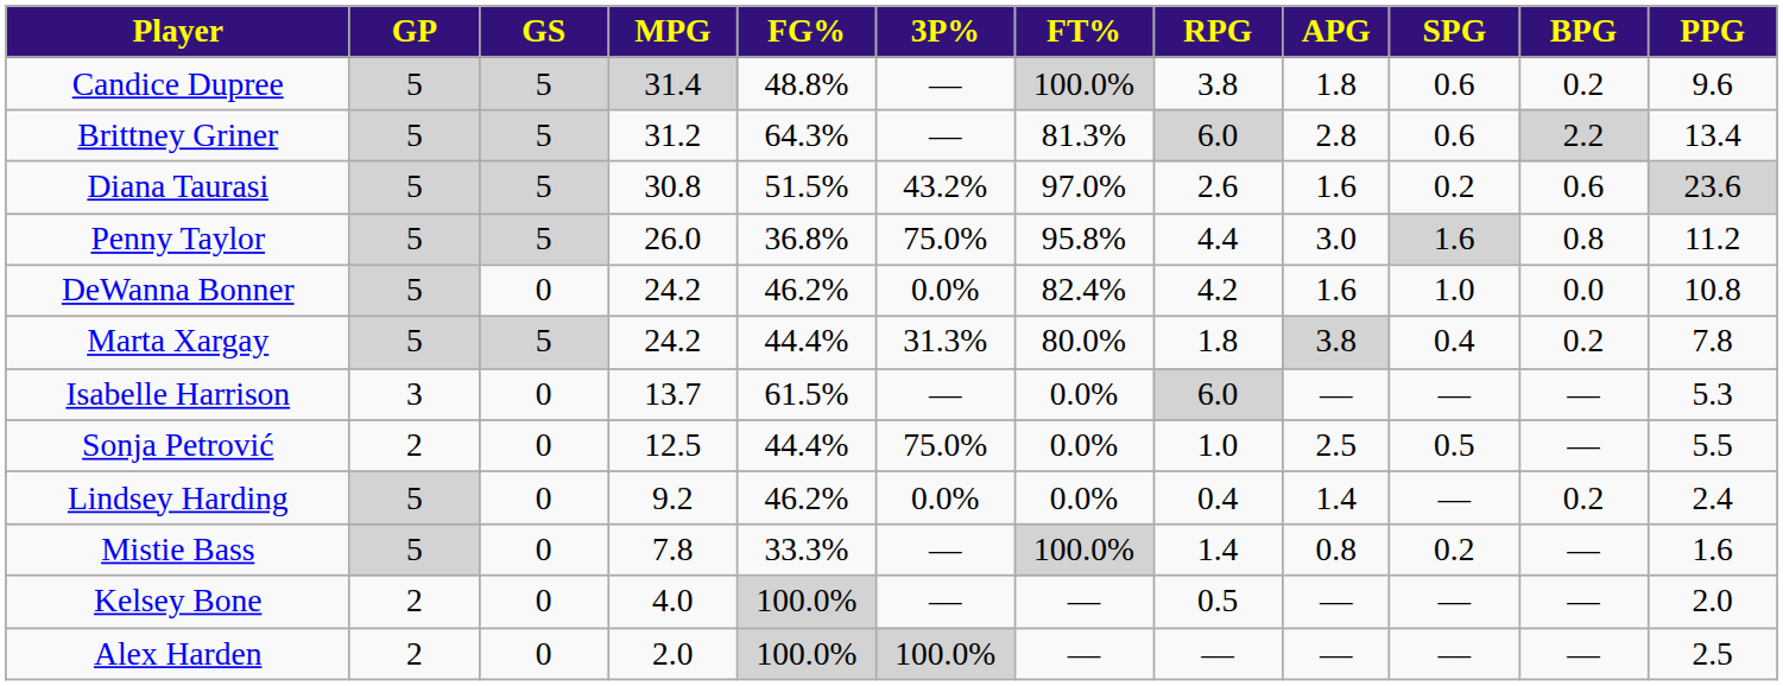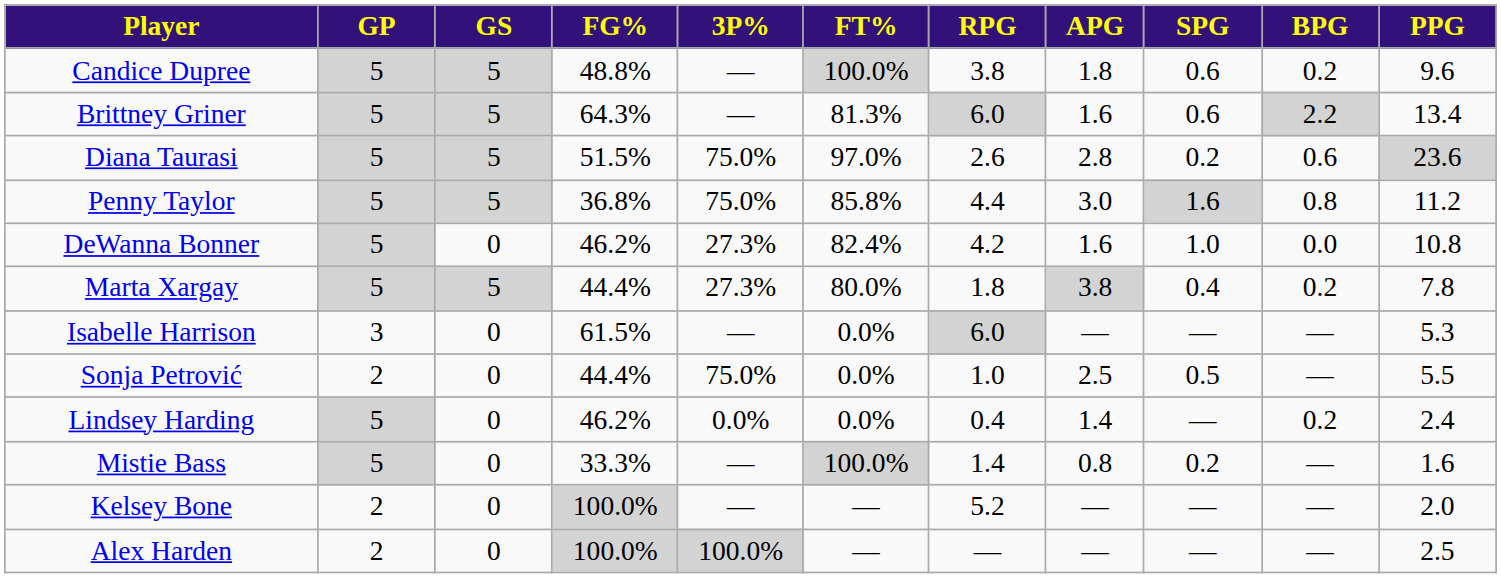 <table class="wikitable sortable" style="text-align:center;">
 <tr>
 <th style="background:#32127A; color:#FFFF00;" width="16%">Player</th>
 <th style="background:#32127A; color:#FFFF00;" width="6%">GP</th>
 <th style="background:#32127A; color:#FFFF00;" width="6%">GS</th>
-<th style="background:#32127A; color:#FFFF00;" width="6%">MPG</th>
 <th style="background:#32127A; color:#FFFF00;" width="6%">FG%</th>
 <th style="background:#32127A; color:#FFFF00;" width="6%">3P%</th>
 <th style="background:#32127A; color:#FFFF00;" width="6%">FT%</th>
 <th style="background:#32127A; color:#FFFF00;" width="6%">RPG</th>
 <th style="background:#32127A; color:#FFFF00;" width="5%">APG</th>
 <th style="background:#32127A; color:#FFFF00;" width="6%">SPG</th>
 <th style="background:#32127A; color:#FFFF00;" width="6%">BPG</th>
 <th style="background:#32127A; color:#FFFF00;" width="6%">PPG</th>
 </tr>
 <tr>
 <td><a href='#'>Candice Dupree</a></td>
 <td style="background:#D3D3D3;">5</td>
 <td style="background:#D3D3D3;">5</td>
-<td style="background:#D3D3D3;">31.4</td>
 <td>48.8%</td>
 <td>—</td>
 <td style="background:#D3D3D3;">100.0%</td>
 <td>3.8</td>
 <td>1.8</td>
 <td>0.6</td>
 <td>0.2</td>
 <td>9.6</td>
 </tr>
 <tr>
 <td><a href='#'>Brittney Griner</a></td>
 <td style="background:#D3D3D3;">5</td>
 <td style="background:#D3D3D3;">5</td>
-<td>31.2</td>
 <td>64.3%</td>
 <td>—</td>
 <td>81.3%</td>
 <td style="background:#D3D3D3;">6.0</td>
-<td>2.8</td>
+<td>1.6</td>
 <td>0.6</td>
 <td style="background:#D3D3D3;">2.2</td>
 <td>13.4</td>
 </tr>
 <tr>
 <td><a href='#'>Diana Taurasi</a></td>
 <td style="background:#D3D3D3;">5</td>
 <td style="background:#D3D3D3;">5</td>
-<td>30.8</td>
 <td>51.5%</td>
-<td>43.2%</td>
+<td>75.0%</td>
 <td>97.0%</td>
 <td>2.6</td>
-<td>1.6</td>
+<td>2.8</td>
 <td>0.2</td>
 <td>0.6</td>
 <td style="background:#D3D3D3;">23.6</td>
 </tr>
 <tr>
 <td><a href='#'>Penny Taylor</a></td>
 <td style="background:#D3D3D3;">5</td>
 <td style="background:#D3D3D3;">5</td>
-<td>26.0</td>
 <td>36.8%</td>
 <td>75.0%</td>
-<td>95.8%</td>
+<td>85.8%</td>
 <td>4.4</td>
 <td>3.0</td>
 <td style="background:#D3D3D3;">1.6</td>
 <td>0.8</td>
 <td>11.2</td>
 </tr>
 <tr>
 <td><a href='#'>DeWanna Bonner</a></td>
 <td style="background:#D3D3D3;">5</td>
 <td>0</td>
-<td>24.2</td>
 <td>46.2%</td>
-<td>0.0%</td>
+<td>27.3%</td>
 <td>82.4%</td>
 <td>4.2</td>
 <td>1.6</td>
 <td>1.0</td>
 <td>0.0</td>
 <td>10.8</td>
 </tr>
 <tr>
 <td><a href='#'>Marta Xargay</a></td>
 <td style="background:#D3D3D3;">5</td>
 <td style="background:#D3D3D3;">5</td>
-<td>24.2</td>
 <td>44.4%</td>
-<td>31.3%</td>
+<td>27.3%</td>
 <td>80.0%</td>
 <td>1.8</td>
 <td style="background:#D3D3D3;">3.8</td>
 <td>0.4</td>
 <td>0.2</td>
 <td>7.8</td>
 </tr>
 <tr>
 <td><a href='#'>Isabelle Harrison</a></td>
 <td>3</td>
 <td>0</td>
-<td>13.7</td>
 <td>61.5%</td>
 <td>—</td>
 <td>0.0%</td>
 <td style="background:#D3D3D3;">6.0</td>
 <td>—</td>
 <td>—</td>
 <td>—</td>
 <td>5.3</td>
 </tr>
 <tr>
 <td><a href='#'>Sonja Petrović</a></td>
 <td>2</td>
 <td>0</td>
-<td>12.5</td>
 <td>44.4%</td>
 <td>75.0%</td>
 <td>0.0%</td>
 <td>1.0</td>
 <td>2.5</td>
 <td>0.5</td>
 <td>—</td>
 <td>5.5</td>
 </tr>
 <tr>
 <td><a href='#'>Lindsey Harding</a></td>
 <td style="background:#D3D3D3;">5</td>
 <td>0</td>
-<td>9.2</td>
 <td>46.2%</td>
 <td>0.0%</td>
 <td>0.0%</td>
 <td>0.4</td>
 <td>1.4</td>
 <td>—</td>
 <td>0.2</td>
 <td>2.4</td>
 </tr>
 <tr>
 <td><a href='#'>Mistie Bass</a></td>
 <td style="background:#D3D3D3;">5</td>
 <td>0</td>
-<td>7.8</td>
 <td>33.3%</td>
 <td>—</td>
 <td style="background:#D3D3D3;">100.0%</td>
 <td>1.4</td>
 <td>0.8</td>
 <td>0.2</td>
 <td>—</td>
 <td>1.6</td>
 </tr>
 <tr>
 <td><a href='#'>Kelsey Bone</a></td>
 <td>2</td>
 <td>0</td>
-<td>4.0</td>
 <td style="background:#D3D3D3;">100.0%</td>
 <td>—</td>
 <td>—</td>
-<td>0.5</td>
+<td>5.2</td>
 <td>—</td>
 <td>—</td>
 <td>—</td>
 <td>2.0</td>
 </tr>
 <tr>
 <td><a href='#'>Alex Harden</a></td>
 <td>2</td>
 <td>0</td>
-<td>2.0</td>
 <td style="background:#D3D3D3;">100.0%</td>
 <td style="background:#D3D3D3;">100.0%</td>
 <td>—</td>
 <td>—</td>
 <td>—</td>
 <td>—</td>
 <td>—</td>
 <td>2.5</td>
 </tr>
 </table>
